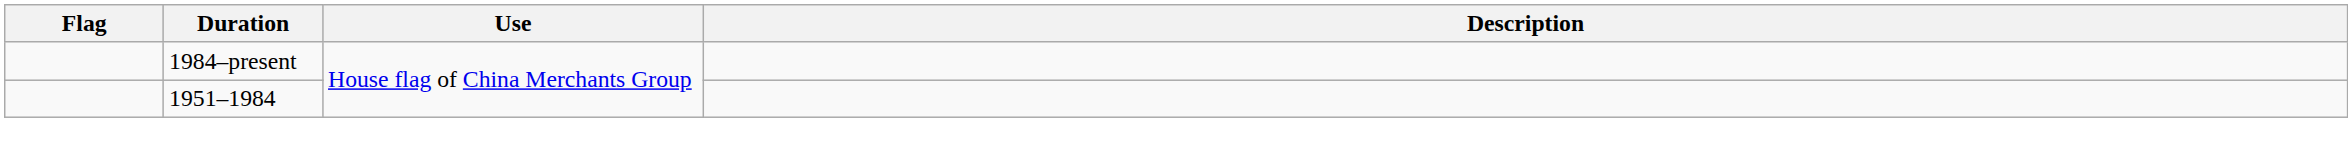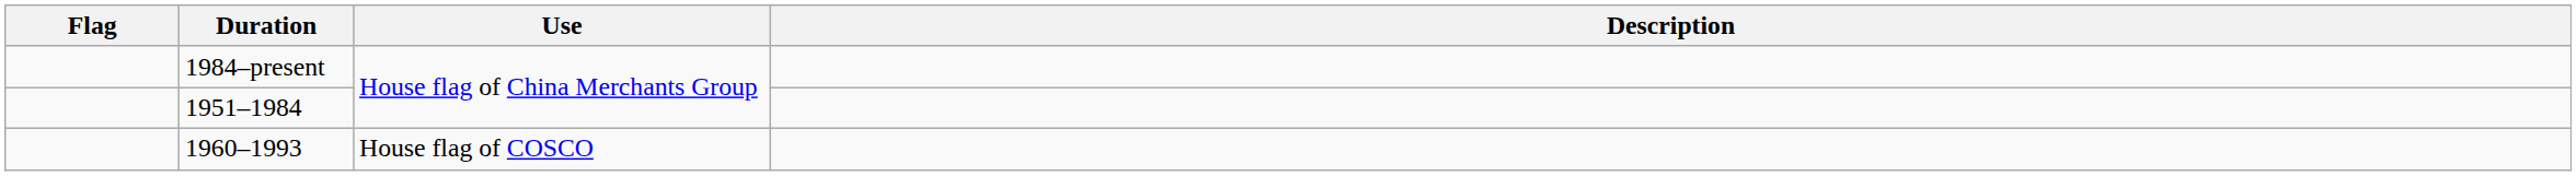 <table class="wikitable" width="100%">
 <tr>
 <th style="width:100px;">Flag</th>
 <th style="width:100px;">Duration</th>
 <th style="width:250px;">Use</th>
 <th style="min-width:250px">Description</th>
 </tr>
 <tr>
 <td></td>
 <td>1984–present</td>
 <td rowspan="2"><a href='#'>House flag</a> of <a href='#'>China Merchants Group</a></td>
 <td></td>
 </tr>
 <tr>
 <td></td>
 <td>1951–1984</td>
 <td></td>
 </tr>
+<tr>
+<td></td>
+<td>1960–1993</td>
+<td>House flag of <a href='#'>COSCO</a></td>
+<td></td>
+</tr>
 </table>
